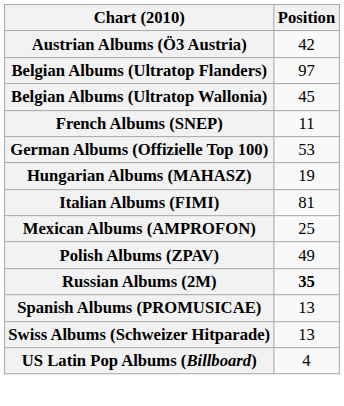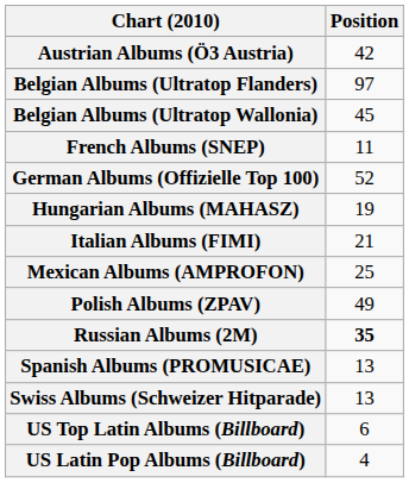 <table class="wikitable sortable plainrowheaders" style="text-align:center">
 <tr>
 <th scope="col">Chart (2010)</th>
 <th scope="col">Position</th>
 </tr>
 <tr>
 <th scope="row">Austrian Albums (Ö3 Austria)</th>
 <td>42</td>
 </tr>
 <tr>
 <th scope="row">Belgian Albums (Ultratop Flanders)</th>
 <td>97</td>
 </tr>
 <tr>
 <th scope="row">Belgian Albums (Ultratop Wallonia)</th>
 <td>45</td>
 </tr>
 <tr>
 <th scope="row">French Albums (SNEP)</th>
 <td>11</td>
 </tr>
 <tr>
 <th scope="row">German Albums (Offizielle Top 100)</th>
-<td>53</td>
+<td>52</td>
 </tr>
 <tr>
 <th scope="row">Hungarian Albums (MAHASZ)</th>
 <td>19</td>
 </tr>
 <tr>
 <th scope="row">Italian Albums (FIMI)</th>
-<td>81</td>
+<td>21</td>
 </tr>
 <tr>
 <th scope="row">Mexican Albums (AMPROFON)</th>
 <td>25</td>
 </tr>
 <tr>
 <th scope="row">Polish Albums (ZPAV)</th>
 <td>49</td>
 </tr>
 <tr>
 <th scope="row">Russian Albums (2M)</th>
 <td style="text-align:center;"><strong>35</strong></td>
 </tr>
 <tr>
 <th scope="row">Spanish Albums (PROMUSICAE)</th>
 <td>13</td>
 </tr>
 <tr>
 <th scope="row">Swiss Albums (Schweizer Hitparade)</th>
 <td>13</td>
 </tr>
 <tr>
+<th scope="row">US Top Latin Albums (<em>Billboard</em>)</th>
+<td>6</td>
+</tr>
+<tr>
 <th scope="row">US Latin Pop Albums (<em>Billboard</em>)</th>
 <td>4</td>
 </tr>
 </table>
